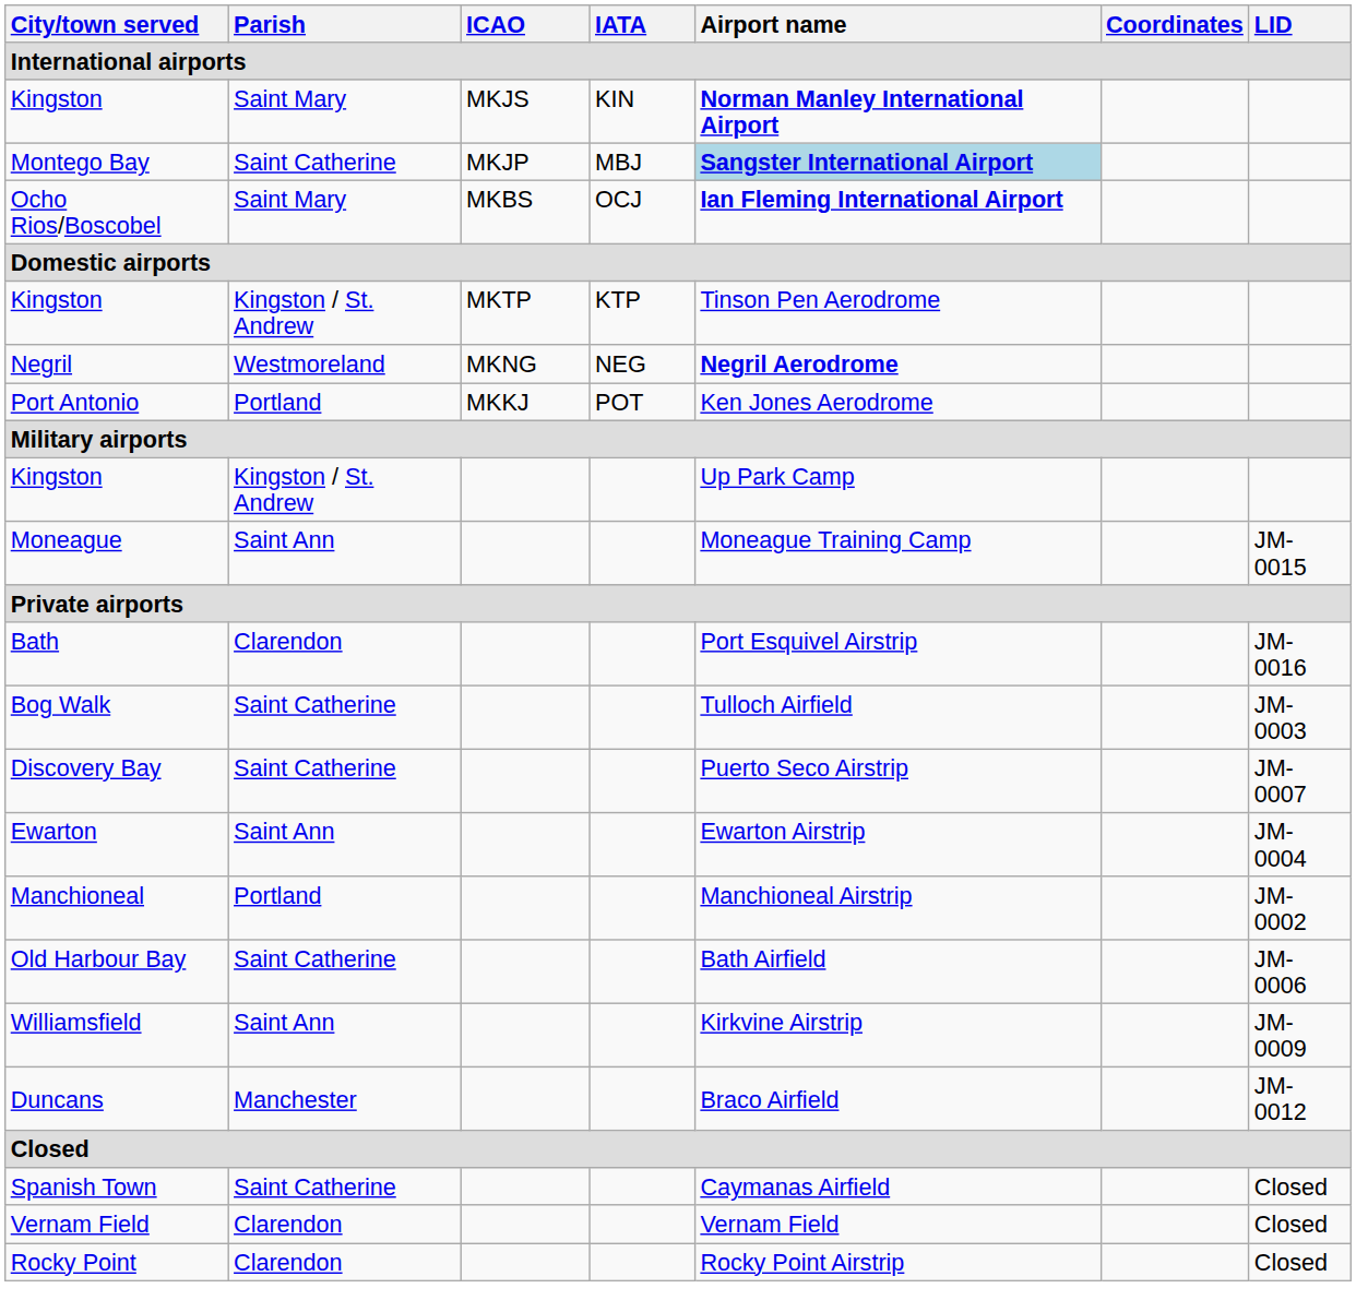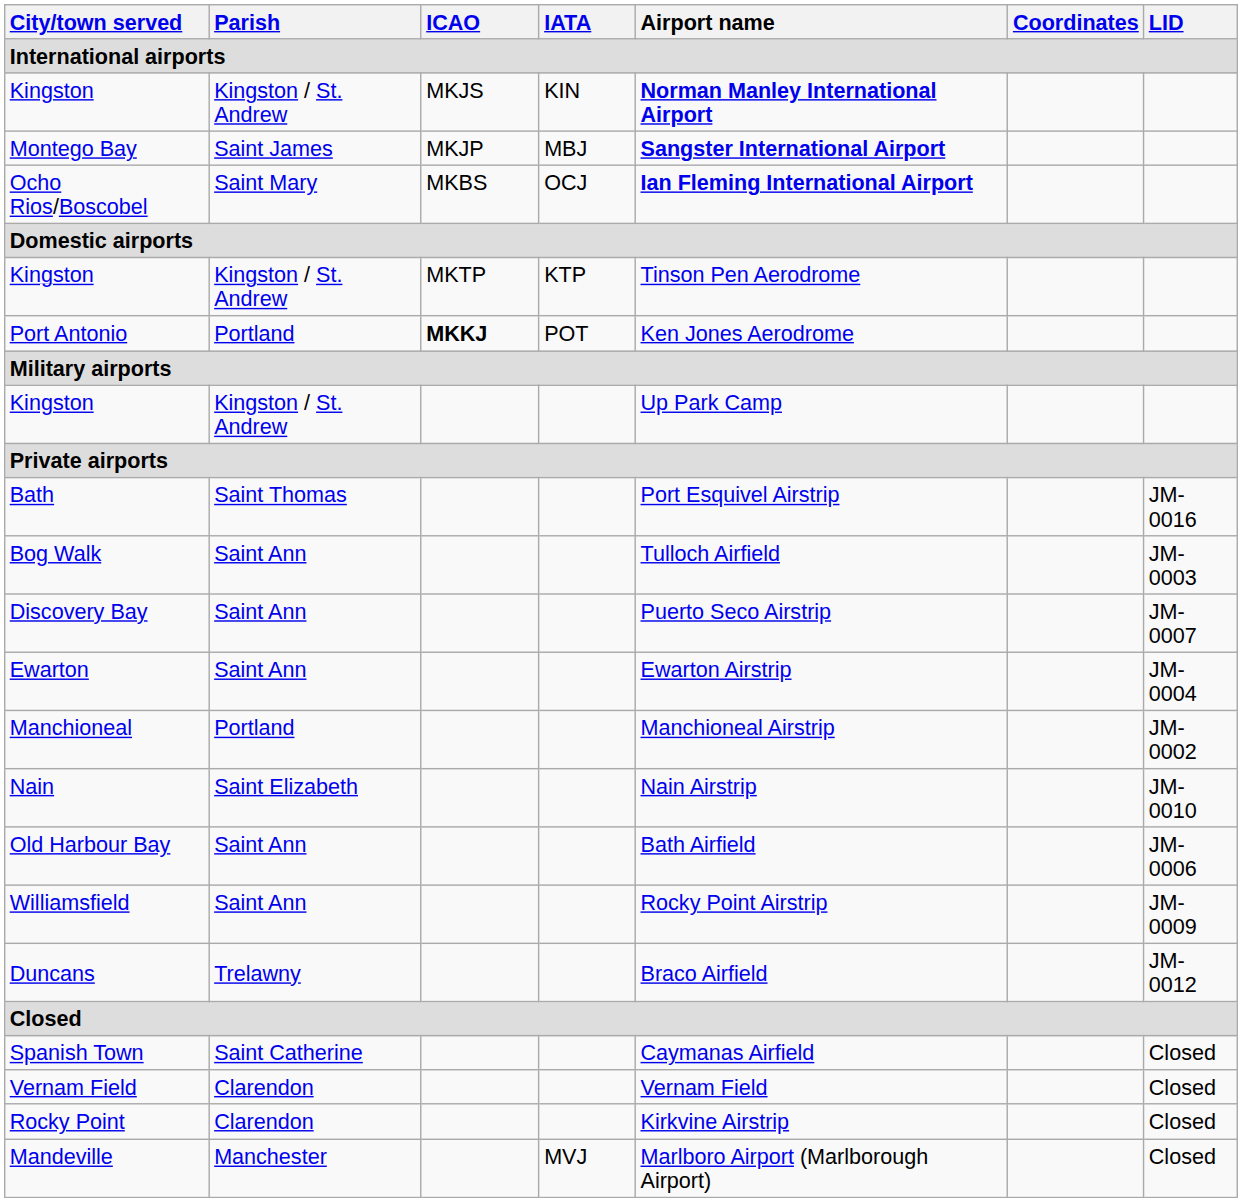 <table class="wikitable sortable" style="font-size:95%;">
 <tr>
 <th style="text-align:left;"><a href='#'>City/town served</a></th>
 <th style="text-align:left;"><a href='#'>Parish</a></th>
 <th style="text-align:left; width:5em;"><a href='#'>ICAO</a></th>
 <th style="text-align:left; width:4em;"><a href='#'>IATA</a></th>
 <th style="text-align:left;">Airport name</th>
 <th style="text-align:left;"><a href='#'>Coordinates</a></th>
 <th style="text-align:left;"><a href='#'>LID</a></th>
 </tr>
 <tr class="sortbottom" style="font-weight:bold; background:#DDDDDD;">
 <td colspan=7>International airports</td>
 </tr>
 <tr valign=top>
 <td><a href='#'>Kingston</a></td>
-<td><a href='#'>Saint Mary</a></td>
+<td><a href='#'>Kingston</a> / <a href='#'>St. Andrew</a></td>
 <td>MKJS</td>
 <td>KIN</td>
 <td><strong><a href='#'>Norman Manley International Airport</a></strong></td>
 <td></td>
 <td></td>
 </tr>
 <tr valign=top>
 <td><a href='#'>Montego Bay</a></td>
-<td><a href='#'>Saint Catherine</a></td>
+<td><a href='#'>Saint James</a></td>
 <td>MKJP</td>
 <td>MBJ</td>
-<td style="background: lightblue;"><strong><a href='#'>Sangster International Airport</a></strong></td>
+<td><strong><a href='#'>Sangster International Airport</a></strong></td>
 <td></td>
 <td></td>
 </tr>
 <tr valign=top>
 <td><a href='#'>Ocho Rios</a>/<a href='#'>Boscobel</a></td>
 <td><a href='#'>Saint Mary</a></td>
 <td>MKBS</td>
 <td>OCJ</td>
 <td><strong><a href='#'>Ian Fleming International Airport</a></strong></td>
 <td></td>
 <td></td>
 </tr>
 <tr class="sortbottom" style="font-weight:bold; background:#DDDDDD;">
 <td colspan=7>Domestic airports</td>
 </tr>
 <tr valign=top>
 <td><a href='#'>Kingston</a></td>
 <td><a href='#'>Kingston</a> / <a href='#'>St. Andrew</a></td>
 <td>MKTP</td>
 <td>KTP</td>
 <td><a href='#'>Tinson Pen Aerodrome</a></td>
 <td></td>
 <td></td>
 </tr>
 <tr valign=top>
-<td><a href='#'>Negril</a></td>
-<td><a href='#'>Westmoreland</a></td>
-<td>MKNG</td>
-<td>NEG</td>
-<td><strong><a href='#'>Negril Aerodrome</a></strong></td>
-<td></td>
-<td></td>
-</tr>
-<tr valign=top>
 <td><a href='#'>Port Antonio</a></td>
 <td><a href='#'>Portland</a></td>
-<td>MKKJ</td>
+<td><strong>MKKJ</strong></td>
 <td>POT</td>
 <td><a href='#'>Ken Jones Aerodrome</a></td>
 <td></td>
 <td></td>
 </tr>
 <tr class="sortbottom" style="font-weight:bold; background:#DDDDDD;">
 <td colspan=7>Military airports</td>
 </tr>
 <tr valign=top>
 <td><a href='#'>Kingston</a></td>
 <td><a href='#'>Kingston</a> / <a href='#'>St. Andrew</a></td>
 <td></td>
 <td></td>
 <td><a href='#'>Up Park Camp</a></td>
 <td></td>
 <td></td>
 </tr>
-<tr valign=top>
-<td><a href='#'>Moneague</a></td>
-<td><a href='#'>Saint Ann</a></td>
-<td></td>
-<td></td>
-<td><a href='#'>Moneague Training Camp</a></td>
-<td></td>
-<td>JM-0015</td>
-</tr>
 <tr class="sortbottom" style="font-weight:bold; background:#DDDDDD;">
 <td colspan=7>Private airports</td>
 </tr>
 <tr valign=top>
 <td><a href='#'>Bath</a></td>
-<td><a href='#'>Clarendon</a></td>
+<td><a href='#'>Saint Thomas</a></td>
 <td></td>
 <td></td>
 <td><a href='#'>Port Esquivel Airstrip</a></td>
 <td></td>
 <td>JM-0016</td>
 </tr>
 <tr valign=top>
 <td><a href='#'>Bog Walk</a></td>
-<td><a href='#'>Saint Catherine</a></td>
+<td><a href='#'>Saint Ann</a></td>
 <td></td>
 <td></td>
 <td><a href='#'>Tulloch Airfield</a></td>
 <td></td>
 <td>JM-0003</td>
 </tr>
 <tr valign=top>
 <td><a href='#'>Discovery Bay</a></td>
-<td><a href='#'>Saint Catherine</a></td>
+<td><a href='#'>Saint Ann</a></td>
 <td></td>
 <td></td>
 <td><a href='#'>Puerto Seco Airstrip</a></td>
 <td></td>
 <td>JM-0007</td>
 </tr>
 <tr valign=top>
 <td><a href='#'>Ewarton</a></td>
 <td><a href='#'>Saint Ann</a></td>
 <td></td>
 <td></td>
 <td><a href='#'>Ewarton Airstrip</a></td>
 <td></td>
 <td>JM-0004</td>
 </tr>
 <tr valign=top>
 <td><a href='#'>Manchioneal</a></td>
 <td><a href='#'>Portland</a></td>
 <td></td>
 <td></td>
 <td><a href='#'>Manchioneal Airstrip</a></td>
 <td></td>
 <td>JM-0002</td>
 </tr>
 <tr valign=top>
+<td><a href='#'>Nain</a></td>
+<td><a href='#'>Saint Elizabeth</a></td>
+<td></td>
+<td></td>
+<td><a href='#'>Nain Airstrip</a></td>
+<td></td>
+<td>JM-0010</td>
+</tr>
+<tr valign=top>
 <td><a href='#'>Old Harbour Bay</a></td>
-<td><a href='#'>Saint Catherine</a></td>
+<td><a href='#'>Saint Ann</a></td>
 <td></td>
 <td></td>
 <td><a href='#'>Bath Airfield</a></td>
 <td></td>
 <td>JM-0006</td>
 </tr>
 <tr valign=top>
 <td><a href='#'>Williamsfield</a></td>
 <td><a href='#'>Saint Ann</a></td>
 <td></td>
 <td></td>
-<td><a href='#'>Kirkvine Airstrip</a></td>
+<td><a href='#'>Rocky Point Airstrip</a></td>
 <td></td>
 <td>JM-0009</td>
 </tr>
 <tr>
 <td><a href='#'>Duncans</a></td>
-<td><a href='#'>Manchester</a></td>
+<td><a href='#'>Trelawny</a></td>
 <td></td>
 <td></td>
 <td><a href='#'>Braco Airfield</a></td>
 <td></td>
 <td>JM-0012</td>
 </tr>
 <tr class="sortbottom" style="font-weight:bold; background:#DDDDDD;">
 <td colspan=7>Closed</td>
 </tr>
 <tr valign=top>
 <td><a href='#'>Spanish Town</a></td>
 <td><a href='#'>Saint Catherine</a></td>
 <td></td>
 <td></td>
 <td><a href='#'>Caymanas Airfield</a></td>
 <td></td>
 <td>Closed</td>
 </tr>
 <tr valign=top>
 <td><a href='#'>Vernam Field</a></td>
 <td><a href='#'>Clarendon</a></td>
 <td></td>
 <td></td>
 <td><a href='#'>Vernam Field</a></td>
 <td></td>
 <td>Closed</td>
 </tr>
 <tr valign=top>
 <td><a href='#'>Rocky Point</a></td>
 <td><a href='#'>Clarendon</a></td>
 <td></td>
 <td></td>
-<td><a href='#'>Rocky Point Airstrip</a></td>
+<td><a href='#'>Kirkvine Airstrip</a></td>
+<td></td>
+<td>Closed</td>
+</tr>
+<tr valign=top>
+<td><a href='#'>Mandeville</a></td>
+<td><a href='#'>Manchester</a></td>
+<td></td>
+<td>MVJ</td>
+<td><a href='#'>Marlboro Airport</a> (Marlborough Airport)</td>
 <td></td>
 <td>Closed</td>
 </tr>
 </table>
